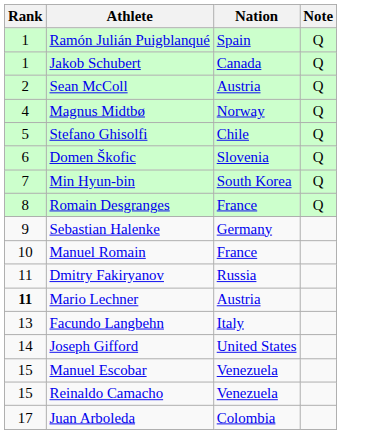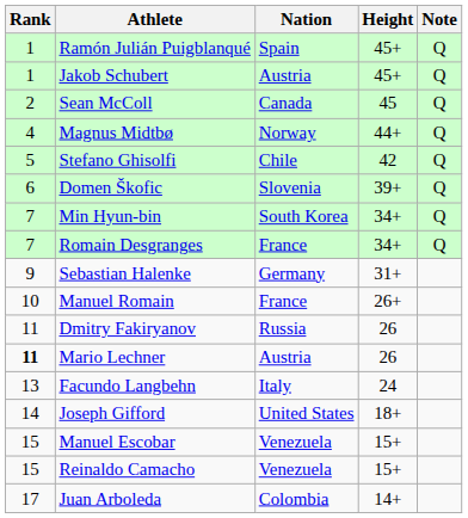 <table class="wikitable sortable" style="text-align:center">
 <tr>
 <th>Rank</th>
 <th>Athlete</th>
 <th>Nation</th>
+<th>Height</th>
 <th>Note</th>
 </tr>
 <tr bgcolor=ccffcc>
 <td>1</td>
 <td align=left><a href='#'>Ramón Julián Puigblanqué</a></td>
 <td align=left> <a href='#'>Spain</a></td>
+<td>45+</td>
 <td>Q</td>
 </tr>
 <tr bgcolor=ccffcc>
 <td>1</td>
 <td align=left><a href='#'>Jakob Schubert</a></td>
-<td align=left> <a href='#'>Canada</a></td>
+<td align=left> <a href='#'>Austria</a></td>
+<td>45+</td>
 <td>Q</td>
 </tr>
 <tr bgcolor=ccffcc>
 <td>2</td>
 <td align=left><a href='#'>Sean McColl</a></td>
-<td align=left> <a href='#'>Austria</a></td>
+<td align=left> <a href='#'>Canada</a></td>
+<td>45</td>
 <td>Q</td>
 </tr>
 <tr bgcolor=ccffcc>
 <td>4</td>
 <td align=left><a href='#'>Magnus Midtbø</a></td>
 <td align=left> <a href='#'>Norway</a></td>
+<td>44+</td>
 <td>Q</td>
 </tr>
 <tr bgcolor=ccffcc>
 <td>5</td>
 <td align=left><a href='#'>Stefano Ghisolfi</a></td>
 <td align=left> <a href='#'>Chile</a></td>
+<td>42</td>
 <td>Q</td>
 </tr>
 <tr bgcolor=ccffcc>
 <td>6</td>
 <td align=left><a href='#'>Domen Škofic</a></td>
 <td align=left> <a href='#'>Slovenia</a></td>
+<td>39+</td>
 <td>Q</td>
 </tr>
 <tr bgcolor=ccffcc>
 <td>7</td>
 <td align=left><a href='#'>Min Hyun-bin</a></td>
 <td align=left> <a href='#'>South Korea</a></td>
+<td>34+</td>
 <td>Q</td>
 </tr>
 <tr bgcolor=ccffcc>
-<td>8</td>
+<td>7</td>
 <td align=left><a href='#'>Romain Desgranges</a></td>
 <td align=left> <a href='#'>France</a></td>
+<td>34+</td>
 <td>Q</td>
 </tr>
 <tr>
 <td>9</td>
 <td align=left><a href='#'>Sebastian Halenke</a></td>
 <td align=left> <a href='#'>Germany</a></td>
+<td>31+</td>
 <td></td>
 </tr>
 <tr>
 <td>10</td>
 <td align=left><a href='#'>Manuel Romain</a></td>
 <td align=left> <a href='#'>France</a></td>
+<td>26+</td>
 <td></td>
 </tr>
 <tr>
 <td>11</td>
 <td align=left><a href='#'>Dmitry Fakiryanov</a></td>
 <td align=left> <a href='#'>Russia</a></td>
+<td>26</td>
 <td></td>
 </tr>
 <tr>
 <td><strong>11</strong></td>
 <td align=left><a href='#'>Mario Lechner</a></td>
 <td align=left> <a href='#'>Austria</a></td>
+<td>26</td>
 <td></td>
 </tr>
 <tr>
 <td>13</td>
 <td align=left><a href='#'>Facundo Langbehn</a></td>
 <td align=left> <a href='#'>Italy</a></td>
+<td>24</td>
 <td></td>
 </tr>
 <tr>
 <td>14</td>
 <td align=left><a href='#'>Joseph Gifford</a></td>
 <td align=left> <a href='#'>United States</a></td>
+<td>18+</td>
 <td></td>
 </tr>
 <tr>
 <td>15</td>
 <td align=left><a href='#'>Manuel Escobar</a></td>
 <td align=left> <a href='#'>Venezuela</a></td>
+<td>15+</td>
 <td></td>
 </tr>
 <tr>
 <td>15</td>
 <td align=left><a href='#'>Reinaldo Camacho</a></td>
 <td align=left> <a href='#'>Venezuela</a></td>
+<td>15+</td>
 <td></td>
 </tr>
 <tr>
 <td>17</td>
 <td align=left><a href='#'>Juan Arboleda</a></td>
 <td align=left> <a href='#'>Colombia</a></td>
+<td>14+</td>
 <td></td>
 </tr>
 </table>
